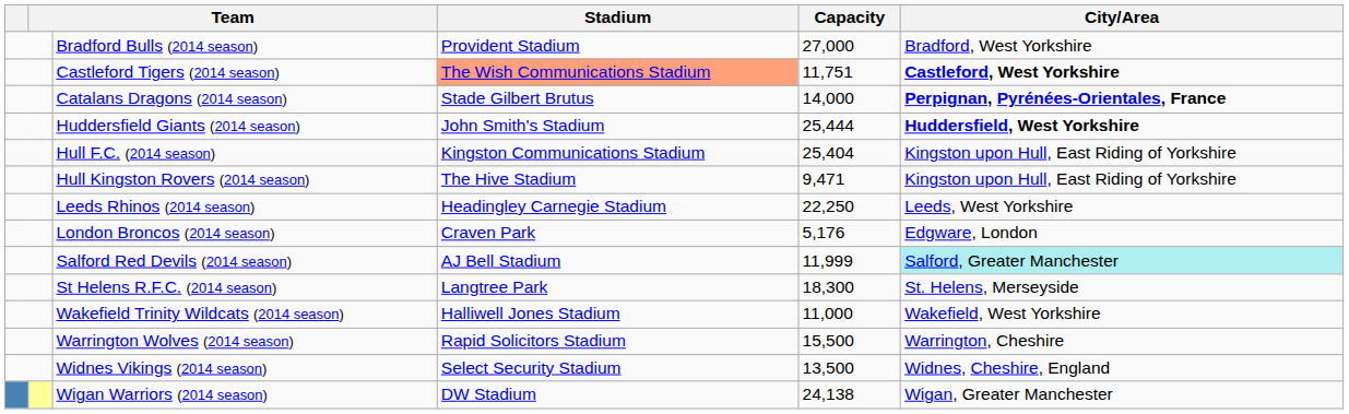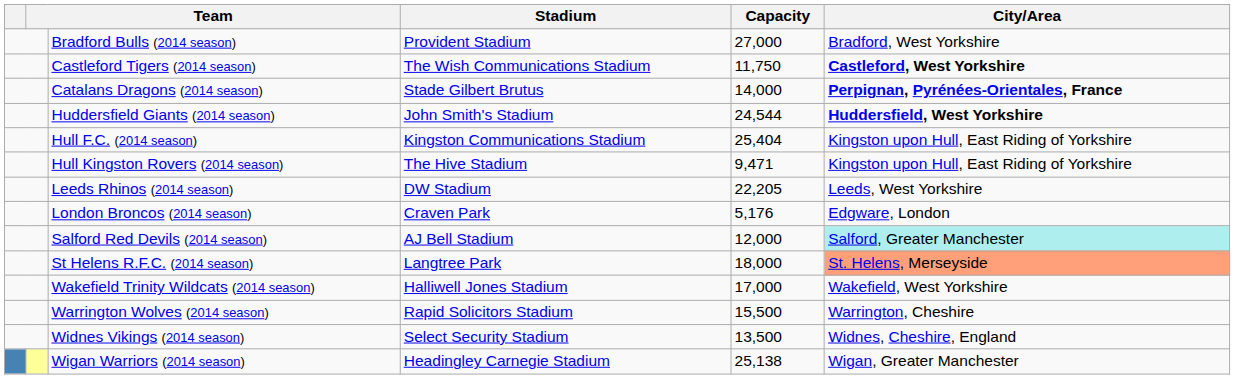 <table style="width:100%;" class="wikitable sortable">
 <tr>
 <th style="width:15px;" class="unsortable"></th>
 <th colspan=2>Team</th>
 <th>Stadium</th>
 <th>Capacity</th>
 <th>City/Area</th>
 </tr>
 <tr>
 <td colspan=2></td>
 <td> <a href='#'>Bradford Bulls</a> <small>(<a href='#'>2014 season</a>)</small></td>
 <td><a href='#'>Provident Stadium</a></td>
 <td>27,000</td>
 <td><a href='#'>Bradford</a>, West Yorkshire</td>
 </tr>
 <tr>
 <td colspan=2></td>
 <td> <a href='#'>Castleford Tigers</a> <small>(<a href='#'>2014 season</a>)</small></td>
-<td style="background: lightsalmon;"><a href='#'>The Wish Communications Stadium</a></td>
-<td>11,751</td>
+<td><a href='#'>The Wish Communications Stadium</a></td>
+<td>11,750</td>
 <td><strong><a href='#'>Castleford</a>, West Yorkshire</strong></td>
 </tr>
 <tr>
 <td colspan=2></td>
 <td> <a href='#'>Catalans Dragons</a> <small>(<a href='#'>2014 season</a>)</small></td>
 <td><a href='#'>Stade Gilbert Brutus</a></td>
 <td>14,000</td>
 <td><strong><a href='#'>Perpignan</a>, <a href='#'>Pyrénées-Orientales</a>, France</strong></td>
 </tr>
 <tr>
 <td colspan=2></td>
 <td> <a href='#'>Huddersfield Giants</a> <small>(<a href='#'>2014 season</a>)</small></td>
 <td><a href='#'>John Smith's Stadium</a></td>
-<td>25,444</td>
+<td>24,544</td>
 <td><strong><a href='#'>Huddersfield</a>, West Yorkshire</strong></td>
 </tr>
 <tr>
 <td colspan=2></td>
 <td> <a href='#'>Hull F.C.</a> <small>(<a href='#'>2014 season</a>)</small></td>
 <td><a href='#'>Kingston Communications Stadium</a></td>
 <td>25,404</td>
 <td><a href='#'>Kingston upon Hull</a>, East Riding of Yorkshire</td>
 </tr>
 <tr>
 <td colspan=2></td>
 <td> <a href='#'>Hull Kingston Rovers</a> <small>(<a href='#'>2014 season</a>)</small></td>
 <td><a href='#'>The Hive Stadium</a></td>
 <td>9,471</td>
 <td><a href='#'>Kingston upon Hull</a>, East Riding of Yorkshire</td>
 </tr>
 <tr>
 <td colspan=2></td>
 <td> <a href='#'>Leeds Rhinos</a> <small>(<a href='#'>2014 season</a>)</small></td>
-<td><a href='#'>Headingley Carnegie Stadium</a></td>
-<td>22,250</td>
+<td><a href='#'>DW Stadium</a></td>
+<td>22,205</td>
 <td><a href='#'>Leeds</a>, West Yorkshire</td>
 </tr>
 <tr>
 <td colspan=2></td>
 <td> <a href='#'>London Broncos</a> <small>(<a href='#'>2014 season</a>)</small></td>
 <td><a href='#'>Craven Park</a></td>
 <td>5,176</td>
 <td><a href='#'>Edgware</a>, London</td>
 </tr>
 <tr>
 <td colspan=2></td>
 <td> <a href='#'>Salford Red Devils</a> <small>(<a href='#'>2014 season</a>)</small></td>
 <td><a href='#'>AJ Bell Stadium</a></td>
-<td>11,999</td>
+<td>12,000</td>
 <td style="background: paleturquoise;"><a href='#'>Salford</a>, Greater Manchester</td>
 </tr>
 <tr>
 <td colspan=2></td>
 <td> <a href='#'>St Helens R.F.C.</a> <small>(<a href='#'>2014 season</a>)</small></td>
 <td><a href='#'>Langtree Park</a></td>
-<td>18,300</td>
-<td><a href='#'>St. Helens</a>, Merseyside</td>
+<td>18,000</td>
+<td style="background: lightsalmon;"><a href='#'>St. Helens</a>, Merseyside</td>
 </tr>
 <tr>
 <td colspan=2></td>
 <td> <a href='#'>Wakefield Trinity Wildcats</a> <small>(<a href='#'>2014 season</a>)</small></td>
 <td><a href='#'>Halliwell Jones Stadium</a></td>
-<td>11,000</td>
+<td>17,000</td>
 <td><a href='#'>Wakefield</a>, West Yorkshire</td>
 </tr>
 <tr>
 <td colspan=2></td>
 <td> <a href='#'>Warrington Wolves</a> <small>(<a href='#'>2014 season</a>)</small></td>
 <td><a href='#'>Rapid Solicitors Stadium</a></td>
 <td>15,500</td>
 <td><a href='#'>Warrington</a>, Cheshire</td>
 </tr>
 <tr>
 <td colspan=2></td>
 <td> <a href='#'>Widnes Vikings</a> <small>(<a href='#'>2014 season</a>)</small></td>
 <td><a href='#'>Select Security Stadium</a></td>
 <td>13,500</td>
 <td><a href='#'>Widnes</a>, <a href='#'>Cheshire</a>, England</td>
 </tr>
 <tr>
 <td style="background:#4682b4; width:15px;"></td>
 <td style="background:#ff9; width:15px;"> </td>
 <td> <a href='#'>Wigan Warriors</a> <small>(<a href='#'>2014 season</a>)</small></td>
-<td><a href='#'>DW Stadium</a></td>
-<td>24,138</td>
+<td><a href='#'>Headingley Carnegie Stadium</a></td>
+<td>25,138</td>
 <td><a href='#'>Wigan</a>, Greater Manchester</td>
 </tr>
 </table>
